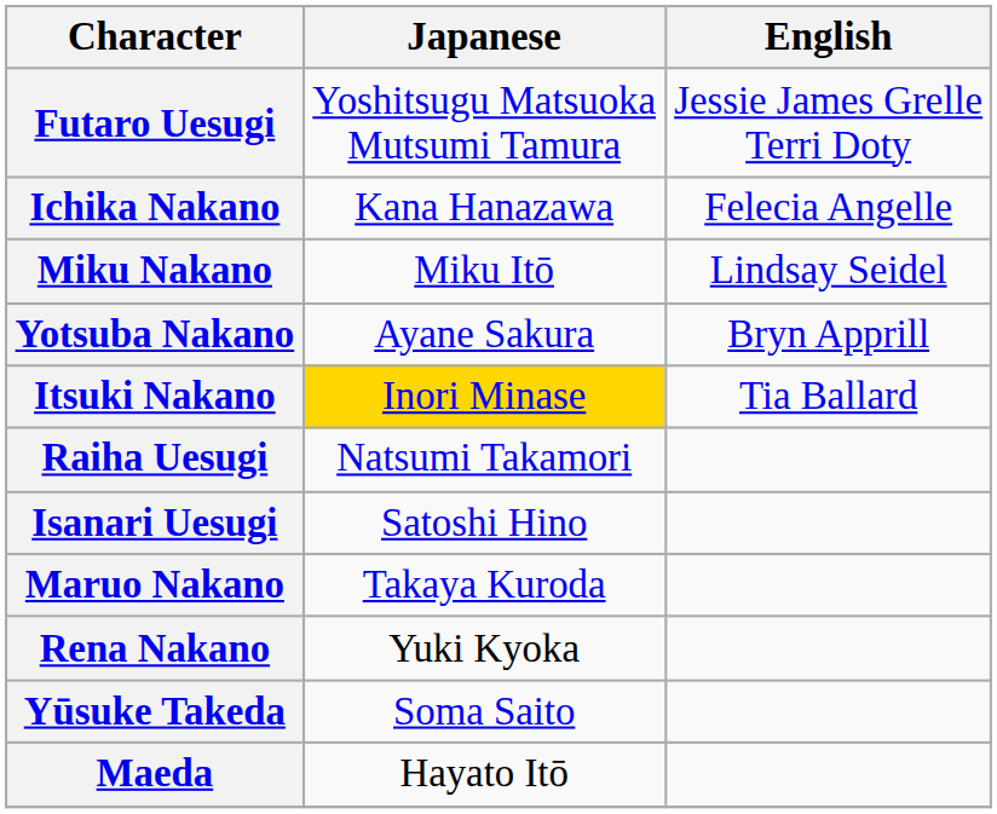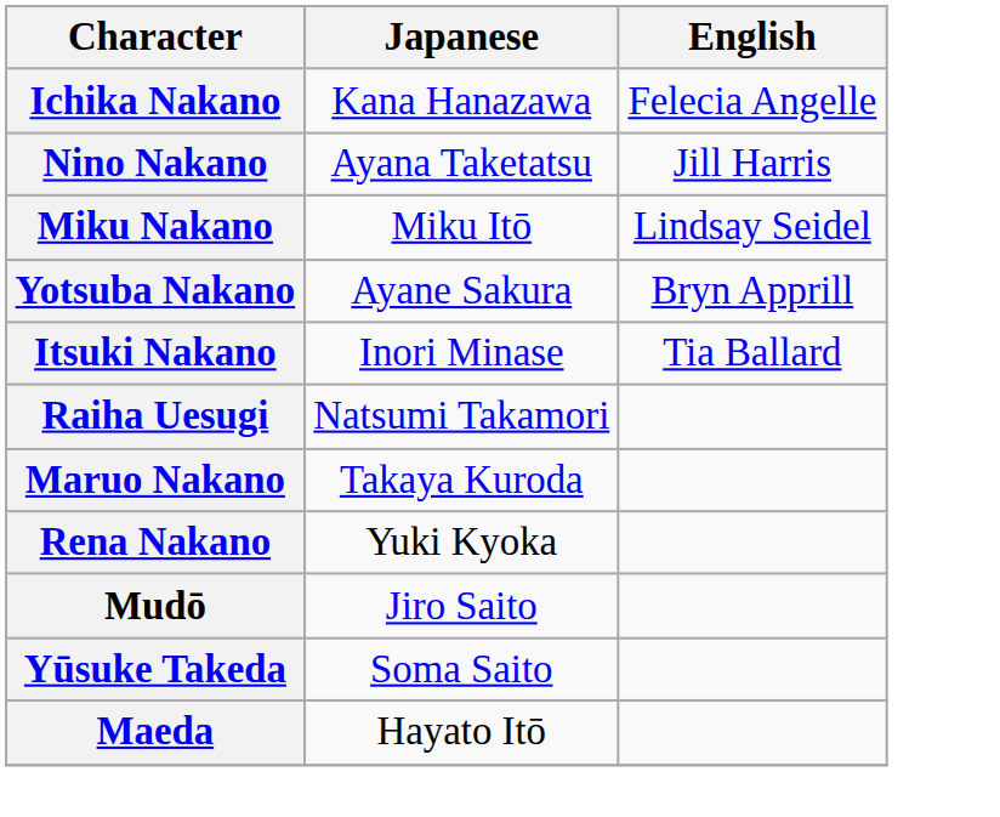 <table class="wikitable" style="text-align:center;">
 <tr>
 <th>Character</th>
 <th>Japanese</th>
 <th>English</th>
 </tr>
 <tr>
-<th><a href='#'>Futaro Uesugi</a></th>
-<td><a href='#'>Yoshitsugu Matsuoka</a><br><a href='#'>Mutsumi Tamura</a> </td>
-<td><a href='#'>Jessie James Grelle</a><br><a href='#'>Terri Doty</a> </td>
-</tr>
-<tr>
 <th><a href='#'>Ichika Nakano</a></th>
 <td><a href='#'>Kana Hanazawa</a></td>
 <td><a href='#'>Felecia Angelle</a></td>
+</tr>
+<tr>
+<th><a href='#'>Nino Nakano</a></th>
+<td><a href='#'>Ayana Taketatsu</a></td>
+<td><a href='#'>Jill Harris</a></td>
 </tr>
 <tr>
 <th><a href='#'>Miku Nakano</a></th>
 <td><a href='#'>Miku Itō</a></td>
 <td><a href='#'>Lindsay Seidel</a></td>
 </tr>
 <tr>
 <th><a href='#'>Yotsuba Nakano</a></th>
 <td><a href='#'>Ayane Sakura</a></td>
 <td><a href='#'>Bryn Apprill</a></td>
 </tr>
 <tr>
 <th><a href='#'>Itsuki Nakano</a></th>
-<td style="background: gold;"><a href='#'>Inori Minase</a></td>
+<td><a href='#'>Inori Minase</a></td>
 <td><a href='#'>Tia Ballard</a></td>
 </tr>
 <tr>
 <th><a href='#'>Raiha Uesugi</a></th>
 <td><a href='#'>Natsumi Takamori</a></td>
-<td></td>
-</tr>
-<tr>
-<th><a href='#'>Isanari Uesugi</a></th>
-<td><a href='#'>Satoshi Hino</a></td>
 <td></td>
 </tr>
 <tr>
 <th><a href='#'>Maruo Nakano</a></th>
 <td><a href='#'>Takaya Kuroda</a></td>
 <td></td>
 </tr>
 <tr>
 <th><a href='#'>Rena Nakano</a></th>
 <td>Yuki Kyoka</td>
+<td></td>
+</tr>
+<tr>
+<th>Mudō</th>
+<td><a href='#'>Jiro Saito</a></td>
 <td></td>
 </tr>
 <tr>
 <th><a href='#'>Yūsuke Takeda</a></th>
 <td><a href='#'>Soma Saito</a></td>
 <td></td>
 </tr>
 <tr>
 <th><a href='#'>Maeda</a></th>
 <td>Hayato Itō</td>
 <td></td>
 </tr>
 <tr>
 </tr>
 </table>
